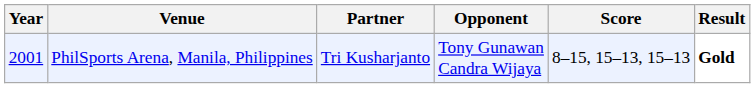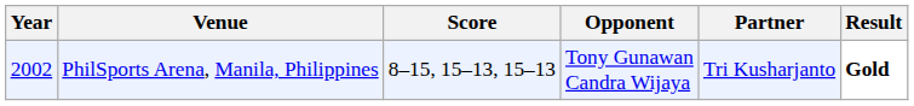 <table class="sortable wikitable" style="font-size: 90%;">
 <tr>
 <th>Year</th>
 <th>Venue</th>
+<th>Score</th>
+<th>Opponent</th>
 <th>Partner</th>
-<th>Opponent</th>
-<th>Score</th>
 <th>Result</th>
 </tr>
 <tr style="background:#ECF2FF">
-<td align="center"><a href='#'>2001</a></td>
+<td align="center"><a href='#'>2002</a></td>
 <td align="left"><a href='#'>PhilSports Arena</a>, <a href='#'>Manila, Philippines</a></td>
+<td align="left">8–15, 15–13, 15–13</td>
+<td align="left"> <a href='#'>Tony Gunawan</a> <br>  <a href='#'>Candra Wijaya</a></td>
 <td align="left"> <a href='#'>Tri Kusharjanto</a></td>
-<td align="left"> <a href='#'>Tony Gunawan</a> <br>  <a href='#'>Candra Wijaya</a></td>
-<td align="left">8–15, 15–13, 15–13</td>
 <td style="text-align:left; background:white"> <strong>Gold</strong></td>
 </tr>
 </table>
